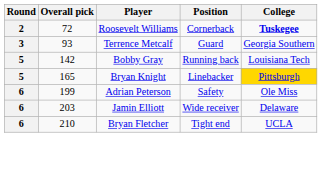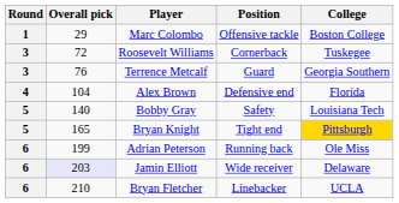 <table class="wikitable" style="text-align:center">
 <tr>
 <th>Round</th>
 <th>Overall pick</th>
 <th>Player</th>
 <th>Position</th>
 <th>College</th>
 </tr>
 <tr>
-<th>2</th>
+<th>1</th>
+<td>29</td>
+<td><a href='#'>Marc Colombo</a></td>
+<td><a href='#'>Offensive tackle</a></td>
+<td><a href='#'>Boston College</a></td>
+</tr>
+<tr>
+<th>3</th>
 <td>72</td>
 <td><a href='#'>Roosevelt Williams</a></td>
 <td><a href='#'>Cornerback</a></td>
-<td><strong><a href='#'>Tuskegee</a></strong></td>
+<td><a href='#'>Tuskegee</a></td>
 </tr>
 <tr>
 <th>3</th>
-<td>93</td>
+<td>76</td>
 <td><a href='#'>Terrence Metcalf</a></td>
 <td><a href='#'>Guard</a></td>
 <td><a href='#'>Georgia Southern</a></td>
 </tr>
 <tr>
+<th>4</th>
+<td>104</td>
+<td><a href='#'>Alex Brown</a></td>
+<td><a href='#'>Defensive end</a></td>
+<td><a href='#'>Florida</a></td>
+</tr>
+<tr>
 <th>5</th>
-<td>142</td>
+<td>140</td>
 <td><a href='#'>Bobby Gray</a></td>
-<td><a href='#'>Running back</a></td>
+<td><a href='#'>Safety</a></td>
 <td><a href='#'>Louisiana Tech</a></td>
 </tr>
 <tr>
 <th>5</th>
 <td>165</td>
 <td><a href='#'>Bryan Knight</a></td>
-<td><a href='#'>Linebacker</a></td>
+<td><a href='#'>Tight end</a></td>
 <td style="background: gold;"><a href='#'>Pittsburgh</a></td>
 </tr>
 <tr>
 <th>6</th>
 <td>199</td>
 <td><a href='#'>Adrian Peterson</a></td>
-<td><a href='#'>Safety</a></td>
+<td><a href='#'>Running back</a></td>
 <td><a href='#'>Ole Miss</a></td>
 </tr>
 <tr>
 <th>6</th>
-<td>203</td>
+<td style="background: lavender;">203</td>
 <td><a href='#'>Jamin Elliott</a></td>
 <td><a href='#'>Wide receiver</a></td>
 <td><a href='#'>Delaware</a></td>
 </tr>
 <tr>
 <th>6</th>
 <td>210</td>
 <td><a href='#'>Bryan Fletcher</a></td>
-<td><a href='#'>Tight end</a></td>
+<td><a href='#'>Linebacker</a></td>
 <td><a href='#'>UCLA</a></td>
 </tr>
 </table>
